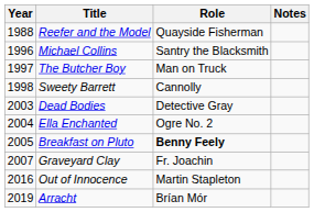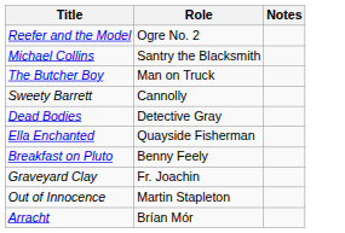 <table class="wikitable sortable">
 <tr>
-<th>Year</th>
 <th>Title</th>
 <th>Role</th>
 <th>Notes</th>
 </tr>
 <tr>
-<td>1988</td>
 <td><em><a href='#'>Reefer and the Model</a></em></td>
-<td>Quayside Fisherman</td>
+<td>Ogre No. 2</td>
 <td></td>
 </tr>
 <tr>
-<td>1996</td>
 <td><a href='#'><em>Michael Collins</em></a></td>
 <td>Santry the Blacksmith</td>
 <td></td>
 </tr>
 <tr>
-<td>1997</td>
 <td><a href='#'><em>The Butcher Boy</em></a></td>
 <td>Man on Truck</td>
 <td></td>
 </tr>
 <tr>
-<td>1998</td>
 <td><em>Sweety Barrett</em></td>
 <td>Cannolly</td>
 <td></td>
 </tr>
 <tr>
-<td>2003</td>
 <td><em><a href='#'>Dead Bodies</a></em></td>
 <td>Detective Gray</td>
 <td></td>
 </tr>
 <tr>
-<td>2004</td>
 <td><a href='#'><em>Ella Enchanted</em></a></td>
-<td>Ogre No. 2</td>
+<td>Quayside Fisherman</td>
 <td></td>
 </tr>
 <tr>
-<td>2005</td>
 <td><a href='#'><em>Breakfast on Pluto</em></a></td>
-<td><strong>Benny Feely</strong></td>
+<td>Benny Feely</td>
 <td></td>
 </tr>
 <tr>
-<td>2007</td>
 <td><em>Graveyard Clay</em></td>
 <td>Fr. Joachin</td>
 <td></td>
 </tr>
 <tr>
-<td>2016</td>
 <td><em>Out of Innocence</em></td>
 <td>Martin Stapleton</td>
 <td></td>
 </tr>
 <tr>
-<td>2019</td>
 <td><em><a href='#'>Arracht</a></em></td>
 <td>Brían Mór</td>
 <td></td>
 </tr>
 </table>
